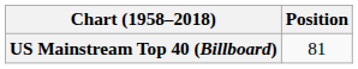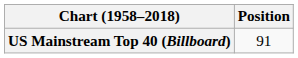 <table class="wikitable plainrowheaders" style="text-align:center">
 <tr>
 <th scope="col">Chart (1958–2018)</th>
 <th scope="col">Position</th>
 </tr>
 <tr>
 <th scope="row">US Mainstream Top 40 (<em>Billboard</em>)</th>
-<td align="center">81</td>
+<td align="center">91</td>
 </tr>
 </table>
